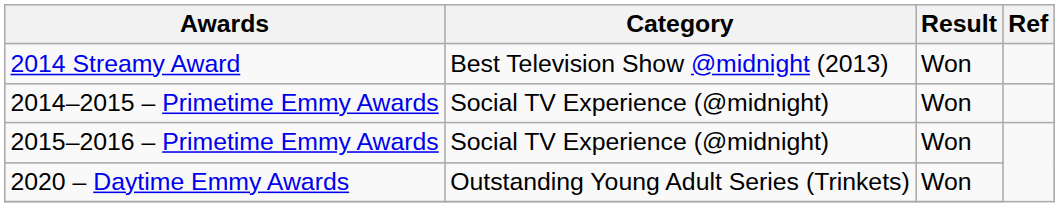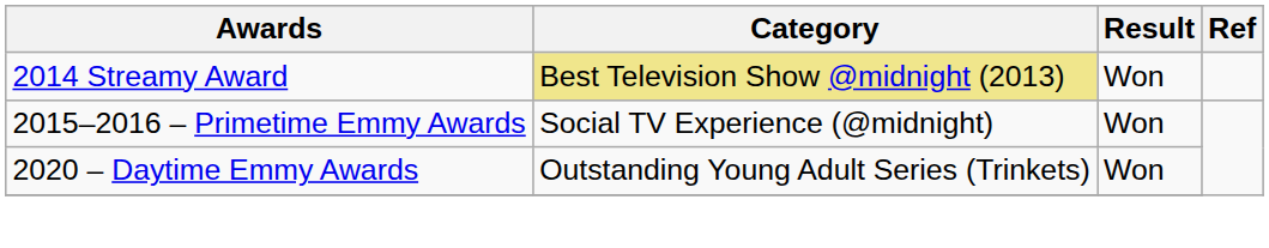 <table class="wikitable">
 <tr>
 <th>Awards</th>
 <th>Category</th>
 <th>Result</th>
 <th>Ref</th>
 </tr>
 <tr>
 <td><a href='#'>2014 Streamy Award</a></td>
-<td>Best Television Show <a href='#'>@midnight</a> (2013)</td>
-<td>Won</td>
-<td></td>
-</tr>
-<tr>
-<td>2014–2015 – <a href='#'>Primetime Emmy Awards</a></td>
-<td>Social TV Experience (@midnight)</td>
+<td style="background: khaki;">Best Television Show <a href='#'>@midnight</a> (2013)</td>
 <td>Won</td>
 <td></td>
 </tr>
 <tr>
 <td>2015–2016 – <a href='#'>Primetime Emmy Awards</a></td>
 <td>Social TV Experience (@midnight)</td>
 <td>Won</td>
 </tr>
 <tr>
 <td>2020 – <a href='#'>Daytime Emmy Awards</a></td>
 <td>Outstanding Young Adult Series (Trinkets)</td>
 <td>Won</td>
 </tr>
 <tr>
 </tr>
 </table>
